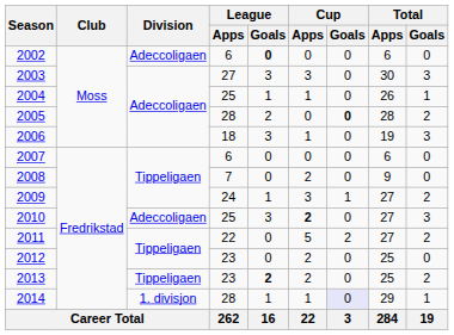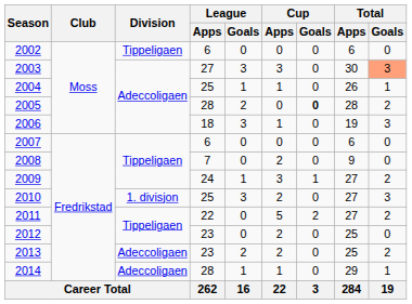 <table class="wikitable" style="text-align: center;">
 <tr>
 <th rowspan="2">Season</th>
 <th rowspan="2">Club</th>
 <th rowspan="2">Division</th>
 <th colspan="2">League</th>
 <th colspan="2">Cup</th>
 <th colspan="2">Total</th>
 </tr>
 <tr>
 <th>Apps</th>
 <th>Goals</th>
 <th>Apps</th>
 <th>Goals</th>
 <th>Apps</th>
 <th>Goals</th>
 </tr>
 <tr>
 <td><a href='#'>2002</a></td>
 <td rowspan="5" valign="center"><a href='#'>Moss</a></td>
-<td rowspan="1" valign="center"><a href='#'>Adeccoligaen</a></td>
+<td rowspan="1" valign="center"><a href='#'>Tippeligaen</a></td>
 <td>6</td>
-<td><strong>0</strong></td>
+<td>0</td>
 <td>0</td>
 <td>0</td>
 <td>6</td>
 <td>0</td>
 </tr>
 <tr>
 <td><a href='#'>2003</a></td>
 <td rowspan="4" valign="center"><a href='#'>Adeccoligaen</a></td>
 <td>27</td>
 <td>3</td>
 <td>3</td>
 <td>0</td>
 <td>30</td>
-<td>3</td>
+<td style="background: lightsalmon;">3</td>
 </tr>
 <tr>
 <td><a href='#'>2004</a></td>
 <td>25</td>
 <td>1</td>
 <td>1</td>
 <td>0</td>
 <td>26</td>
 <td>1</td>
 </tr>
 <tr>
 <td><a href='#'>2005</a></td>
 <td>28</td>
 <td>2</td>
 <td>0</td>
 <td><strong>0</strong></td>
 <td>28</td>
 <td>2</td>
 </tr>
 <tr>
 <td><a href='#'>2006</a></td>
 <td>18</td>
 <td>3</td>
 <td>1</td>
 <td>0</td>
 <td>19</td>
 <td>3</td>
 </tr>
 <tr>
 <td><a href='#'>2007</a></td>
 <td rowspan="8" valign="center"><a href='#'>Fredrikstad</a></td>
 <td rowspan="3" valign="center"><a href='#'>Tippeligaen</a></td>
 <td>6</td>
 <td>0</td>
 <td>0</td>
 <td>0</td>
 <td>6</td>
 <td>0</td>
 </tr>
 <tr>
 <td><a href='#'>2008</a></td>
 <td>7</td>
 <td>0</td>
 <td>2</td>
 <td>0</td>
 <td>9</td>
 <td>0</td>
 </tr>
 <tr>
 <td><a href='#'>2009</a></td>
 <td>24</td>
 <td>1</td>
 <td>3</td>
 <td>1</td>
 <td>27</td>
 <td>2</td>
 </tr>
 <tr>
 <td><a href='#'>2010</a></td>
-<td rowspan="1" valign="center"><a href='#'>Adeccoligaen</a></td>
+<td rowspan="1" valign="center"><a href='#'>1. divisjon</a></td>
 <td>25</td>
 <td>3</td>
-<td><strong>2</strong></td>
+<td>2</td>
 <td>0</td>
 <td>27</td>
 <td>3</td>
 </tr>
 <tr>
 <td><a href='#'>2011</a></td>
 <td rowspan="2" valign="center"><a href='#'>Tippeligaen</a></td>
 <td>22</td>
 <td>0</td>
 <td>5</td>
 <td>2</td>
 <td>27</td>
 <td>2</td>
 </tr>
 <tr>
 <td><a href='#'>2012</a></td>
 <td>23</td>
 <td>0</td>
 <td>2</td>
 <td>0</td>
 <td>25</td>
 <td>0</td>
 </tr>
 <tr>
 <td><a href='#'>2013</a></td>
-<td rowspan="1" valign="center"><a href='#'>Tippeligaen</a></td>
+<td rowspan="1" valign="center"><a href='#'>Adeccoligaen</a></td>
 <td>23</td>
-<td><strong>2</strong></td>
+<td>2</td>
 <td>2</td>
 <td>0</td>
 <td>25</td>
 <td>2</td>
 </tr>
 <tr>
 <td><a href='#'>2014</a></td>
-<td rowspan="1" valign="center"><a href='#'>1. divisjon</a></td>
+<td rowspan="1" valign="center"><a href='#'>Adeccoligaen</a></td>
 <td>28</td>
 <td>1</td>
 <td>1</td>
-<td style="background: lavender;">0</td>
+<td>0</td>
 <td>29</td>
 <td>1</td>
 </tr>
 <tr>
 <th colspan="3">Career Total</th>
 <th>262</th>
 <th>16</th>
 <th>22</th>
 <th>3</th>
 <th>284</th>
 <th>19</th>
 </tr>
 </table>
